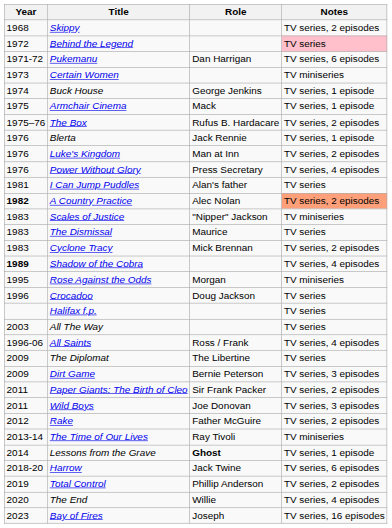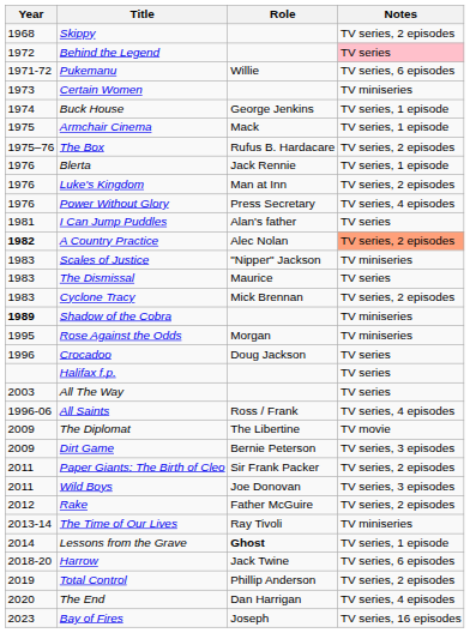 <table class="wikitable">
 <tr>
 <th>Year</th>
 <th>Title</th>
 <th>Role</th>
 <th>Notes</th>
 </tr>
 <tr>
 <td>1968</td>
 <td><em><a href='#'>Skippy</a></em></td>
 <td></td>
 <td>TV series, 2 episodes</td>
 </tr>
 <tr>
 <td>1972</td>
 <td><em><a href='#'>Behind the Legend</a></em></td>
 <td></td>
 <td style="background: pink;">TV series</td>
 </tr>
 <tr>
 <td>1971-72</td>
 <td><em><a href='#'>Pukemanu</a></em></td>
-<td>Dan Harrigan</td>
+<td>Willie</td>
 <td>TV series, 6 episodes</td>
 </tr>
 <tr>
 <td>1973</td>
 <td><em><a href='#'>Certain Women</a></em></td>
 <td></td>
 <td>TV miniseries</td>
 </tr>
 <tr>
 <td>1974</td>
 <td><em>Buck House</em></td>
 <td>George Jenkins</td>
 <td>TV series, 1 episode</td>
 </tr>
 <tr>
 <td>1975</td>
 <td><em><a href='#'>Armchair Cinema</a></em></td>
 <td>Mack</td>
 <td>TV series, 1 episode</td>
 </tr>
 <tr>
 <td>1975–76</td>
 <td><em><a href='#'>The Box</a></em></td>
 <td>Rufus B. Hardacare</td>
 <td>TV series, 2 episodes</td>
 </tr>
 <tr>
 <td>1976</td>
 <td><em>Blerta</em></td>
 <td>Jack Rennie</td>
 <td>TV series, 1 episode</td>
 </tr>
 <tr>
 <td>1976</td>
 <td><em><a href='#'>Luke's Kingdom</a></em></td>
 <td>Man at Inn</td>
 <td>TV series, 2 episodes</td>
 </tr>
 <tr>
 <td>1976</td>
 <td><em><a href='#'>Power Without Glory</a></em></td>
 <td>Press Secretary</td>
 <td>TV series, 4 episodes</td>
 </tr>
 <tr>
 <td>1981</td>
 <td><em><a href='#'>I Can Jump Puddles</a></em></td>
 <td>Alan's father</td>
 <td>TV series</td>
 </tr>
 <tr>
 <td><strong>1982</strong></td>
 <td><em><a href='#'>A Country Practice</a></em></td>
 <td>Alec Nolan</td>
 <td style="background: lightsalmon;">TV series, 2 episodes</td>
 </tr>
 <tr>
 <td>1983</td>
 <td><em><a href='#'>Scales of Justice</a></em></td>
 <td>"Nipper" Jackson</td>
 <td>TV miniseries</td>
 </tr>
 <tr>
 <td>1983</td>
 <td><em><a href='#'>The Dismissal</a></em></td>
 <td>Maurice</td>
 <td>TV series</td>
 </tr>
 <tr>
 <td>1983</td>
 <td><em><a href='#'>Cyclone Tracy</a></em></td>
 <td>Mick Brennan</td>
 <td>TV series, 2 episodes</td>
 </tr>
 <tr>
 <td><strong>1989</strong></td>
 <td><em><a href='#'>Shadow of the Cobra</a></em></td>
 <td></td>
-<td>TV series, 4 episodes</td>
+<td>TV miniseries</td>
 </tr>
 <tr>
 <td>1995</td>
 <td><em><a href='#'>Rose Against the Odds</a></em></td>
 <td>Morgan</td>
 <td>TV miniseries</td>
 </tr>
 <tr>
 <td>1996</td>
 <td><em><a href='#'>Crocadoo</a></em></td>
 <td>Doug Jackson</td>
 <td>TV series</td>
 </tr>
 <tr>
 <td></td>
 <td><em><a href='#'>Halifax f.p.</a></em></td>
 <td></td>
 <td>TV series</td>
 </tr>
 <tr>
 <td>2003</td>
 <td><em>All The Way</em></td>
 <td></td>
 <td>TV series</td>
 </tr>
 <tr>
 <td>1996-06</td>
 <td><em><a href='#'>All Saints</a></em></td>
 <td>Ross / Frank</td>
 <td>TV series, 4 episodes</td>
 </tr>
 <tr>
 <td>2009</td>
 <td><em>The Diplomat</em></td>
 <td>The Libertine</td>
-<td>TV series</td>
+<td>TV movie</td>
 </tr>
 <tr>
 <td>2009</td>
 <td><em><a href='#'>Dirt Game</a></em></td>
 <td>Bernie Peterson</td>
 <td>TV series, 3 episodes</td>
 </tr>
 <tr>
 <td>2011</td>
 <td><em><a href='#'>Paper Giants: The Birth of Cleo</a></em></td>
 <td>Sir Frank Packer</td>
 <td>TV series, 2 episodes</td>
 </tr>
 <tr>
 <td>2011</td>
 <td><em><a href='#'>Wild Boys</a></em></td>
 <td>Joe Donovan</td>
 <td>TV series, 3 episodes</td>
 </tr>
 <tr>
 <td>2012</td>
 <td><em><a href='#'>Rake</a></em></td>
 <td>Father McGuire</td>
 <td>TV series, 2 episodes</td>
 </tr>
 <tr>
 <td>2013-14</td>
 <td><em><a href='#'>The Time of Our Lives</a></em> </td>
 <td>Ray Tivoli</td>
 <td>TV miniseries</td>
 </tr>
 <tr>
 <td>2014</td>
 <td><em>Lessons from the Grave</em></td>
 <td><strong>Ghost</strong></td>
 <td>TV series, 1 episode</td>
 </tr>
 <tr>
 <td>2018-20</td>
 <td><em><a href='#'>Harrow</a></em></td>
 <td>Jack Twine</td>
 <td>TV series, 6 episodes</td>
 </tr>
 <tr>
 <td>2019</td>
 <td><em><a href='#'>Total Control</a></em></td>
 <td>Phillip Anderson</td>
 <td>TV series, 2 episodes</td>
 </tr>
 <tr>
 <td>2020</td>
 <td><em>The End</em></td>
-<td>Willie</td>
+<td>Dan Harrigan</td>
 <td>TV series, 4 episodes</td>
 </tr>
 <tr>
 <td>2023</td>
 <td><em><a href='#'>Bay of Fires</a></em></td>
 <td>Joseph</td>
 <td>TV series, 16 episodes</td>
 </tr>
 </table>
